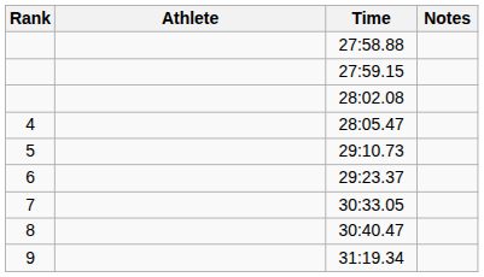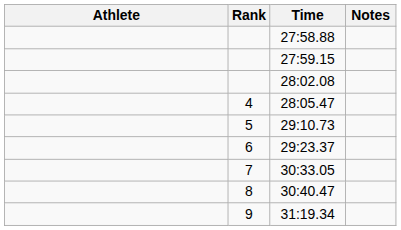 <table class="wikitable" style="text-align:center">
 <tr>
+<th width=250>Athlete</th>
 <th width=40>Rank</th>
-<th width=250>Athlete</th>
 <th width=80>Time</th>
 <th width=50>Notes</th>
 </tr>
 <tr>
+<td align=left></td>
 <td></td>
-<td align=left></td>
 <td>27:58.88</td>
 <td></td>
 </tr>
 <tr>
+<td align=left></td>
 <td></td>
-<td align=left></td>
 <td>27:59.15</td>
 <td></td>
 </tr>
 <tr>
+<td align=left></td>
 <td></td>
-<td align=left></td>
 <td>28:02.08</td>
 <td></td>
 </tr>
 <tr>
+<td align=left></td>
 <td>4</td>
-<td align=left></td>
 <td>28:05.47</td>
 <td></td>
 </tr>
 <tr>
+<td align=left></td>
 <td>5</td>
-<td align=left></td>
 <td>29:10.73</td>
 <td></td>
 </tr>
 <tr>
+<td align=left></td>
 <td>6</td>
-<td align=left></td>
 <td>29:23.37</td>
 <td></td>
 </tr>
 <tr>
+<td align=left></td>
 <td>7</td>
-<td align=left></td>
 <td>30:33.05</td>
 <td></td>
 </tr>
 <tr>
+<td align=left></td>
 <td>8</td>
-<td align=left></td>
 <td>30:40.47</td>
 <td></td>
 </tr>
 <tr>
+<td align=left></td>
 <td>9</td>
-<td align=left></td>
 <td>31:19.34</td>
 <td></td>
 </tr>
 </table>
